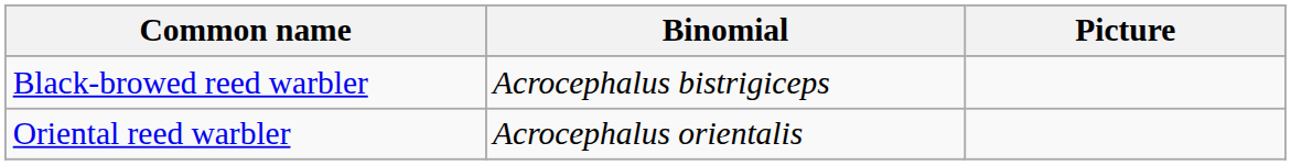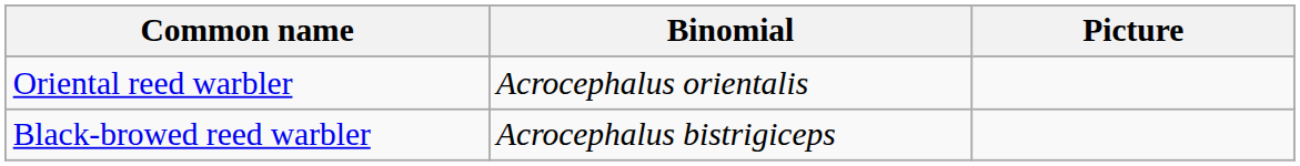 <table width=50% class="wikitable">
 <tr>
 <th width=30%>Common name</th>
 <th width=30%>Binomial</th>
 <th width=20%>Picture</th>
 </tr>
 <tr>
+<td><a href='#'>Oriental reed warbler</a></td>
+<td><em>Acrocephalus orientalis</em></td>
+<td></td>
+</tr>
+<tr>
 <td><a href='#'>Black-browed reed warbler</a></td>
 <td><em>Acrocephalus bistrigiceps</em></td>
 <td></td>
 </tr>
-<tr>
-<td><a href='#'>Oriental reed warbler</a></td>
-<td><em>Acrocephalus orientalis</em></td>
-<td></td>
-</tr>
 </table>
